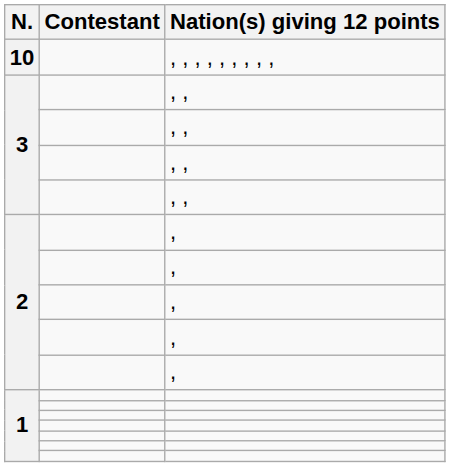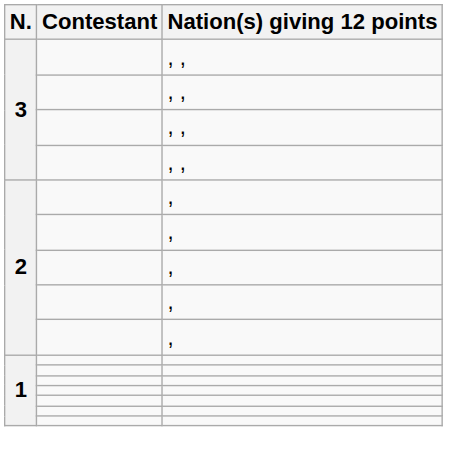 <table class="wikitable plainrowheaders">
 <tr>
 <th scope="col">N.</th>
 <th scope="col">Contestant</th>
 <th scope="col">Nation(s) giving 12 points</th>
-</tr>
-<tr>
-<th scope="row">10</th>
-<td><strong></strong></td>
-<td>, , , , , , , , , </td>
 </tr>
 <tr>
 <th scope="row" rowspan="4">3</th>
 <td></td>
 <td>, , </td>
 </tr>
 <tr>
 <td></td>
 <td>, , </td>
 </tr>
 <tr>
 <td></td>
 <td>, , </td>
 </tr>
 <tr>
 <td></td>
 <td>, , </td>
 </tr>
 <tr>
 <th scope="row" rowspan="5">2</th>
 <td></td>
 <td>, </td>
 </tr>
 <tr>
 <td></td>
 <td>, </td>
 </tr>
 <tr>
 <td></td>
 <td>, </td>
 </tr>
 <tr>
 <td></td>
 <td>, </td>
 </tr>
 <tr>
 <td></td>
 <td>, </td>
 </tr>
 <tr>
 <th scope="row" rowspan="7">1</th>
 <td></td>
 <td></td>
 </tr>
 <tr>
 <td></td>
 <td></td>
 </tr>
 <tr>
 <td></td>
 <td></td>
 </tr>
 <tr>
 <td></td>
 <td></td>
 </tr>
 <tr>
 <td></td>
 <td></td>
 </tr>
 <tr>
 <td></td>
 <td></td>
 </tr>
 <tr>
 <td></td>
 <td></td>
 </tr>
 </table>
